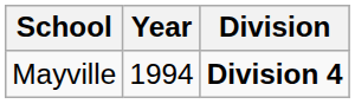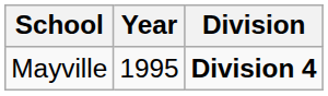 <table class="wikitable">
 <tr>
 <th>School</th>
 <th>Year</th>
 <th>Division</th>
 </tr>
 <tr>
 <td>Mayville</td>
-<td>1994</td>
+<td>1995</td>
 <td><strong>Division 4</strong></td>
 </tr>
 </table>
